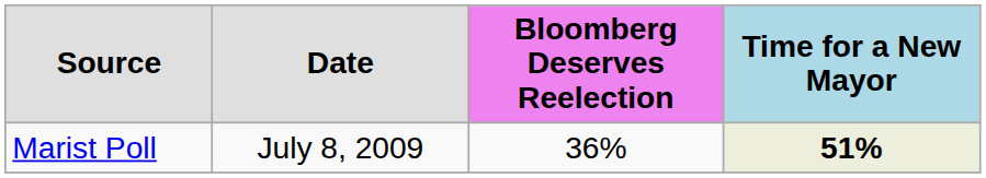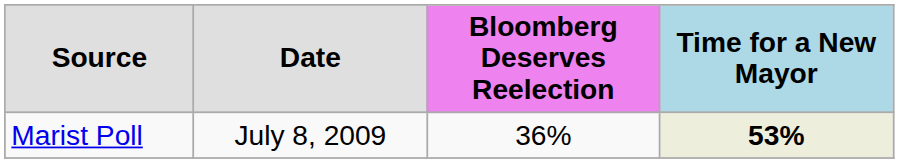 <table class="wikitable">
 <tr style="text-align:center;">
 <td style="width:100px; background:#dfdfdf;"><strong>Source</strong></td>
 <td style="width:125px; background:#dfdfdf;"><strong>Date</strong></td>
 <td style="width:125px; background:violet;"><strong>Bloomberg Deserves Reelection</strong></td>
 <td style="width:125px; background:lightblue;"><strong>Time for a New Mayor</strong></td>
 </tr>
 <tr style="text-align:center;">
 <td align="left"><a href='#'>Marist Poll</a></td>
 <td>July 8, 2009</td>
 <td>36%</td>
-<td style="background:#eed;"><strong>51%</strong></td>
+<td style="background:#eed;"><strong>53%</strong></td>
 </tr>
 </table>
